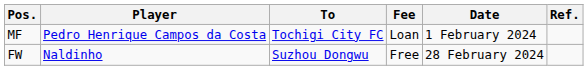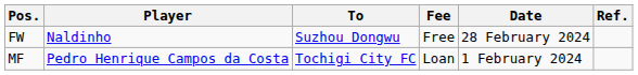 <table class="wikitable">
 <tr>
 <th>Pos.</th>
 <th>Player</th>
 <th>To</th>
 <th>Fee</th>
 <th>Date</th>
 <th>Ref.</th>
 </tr>
 <tr>
+<td>FW</td>
+<td> <a href='#'>Naldinho</a></td>
+<td> <a href='#'>Suzhou Dongwu</a></td>
+<td>Free</td>
+<td>28 February 2024</td>
+<td></td>
+</tr>
+<tr>
 <td>MF</td>
 <td> <a href='#'>Pedro Henrique Campos da Costa</a></td>
 <td> <a href='#'>Tochigi City FC</a></td>
 <td>Loan</td>
 <td>1 February 2024</td>
 <td></td>
 </tr>
-<tr>
-<td>FW</td>
-<td> <a href='#'>Naldinho</a></td>
-<td> <a href='#'>Suzhou Dongwu</a></td>
-<td>Free</td>
-<td>28 February 2024</td>
-<td></td>
-</tr>
 </table>
